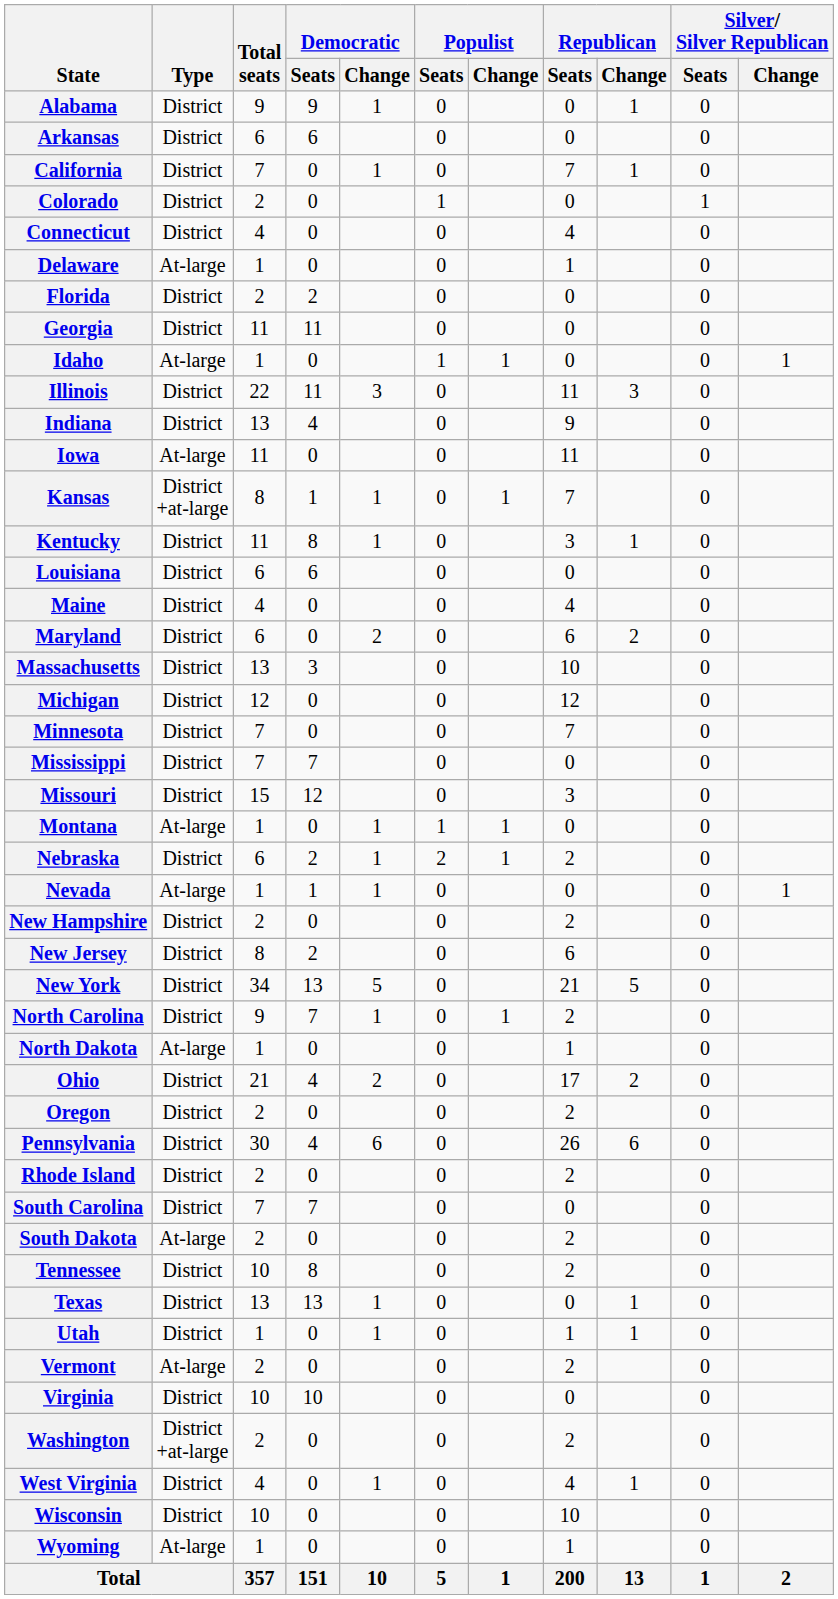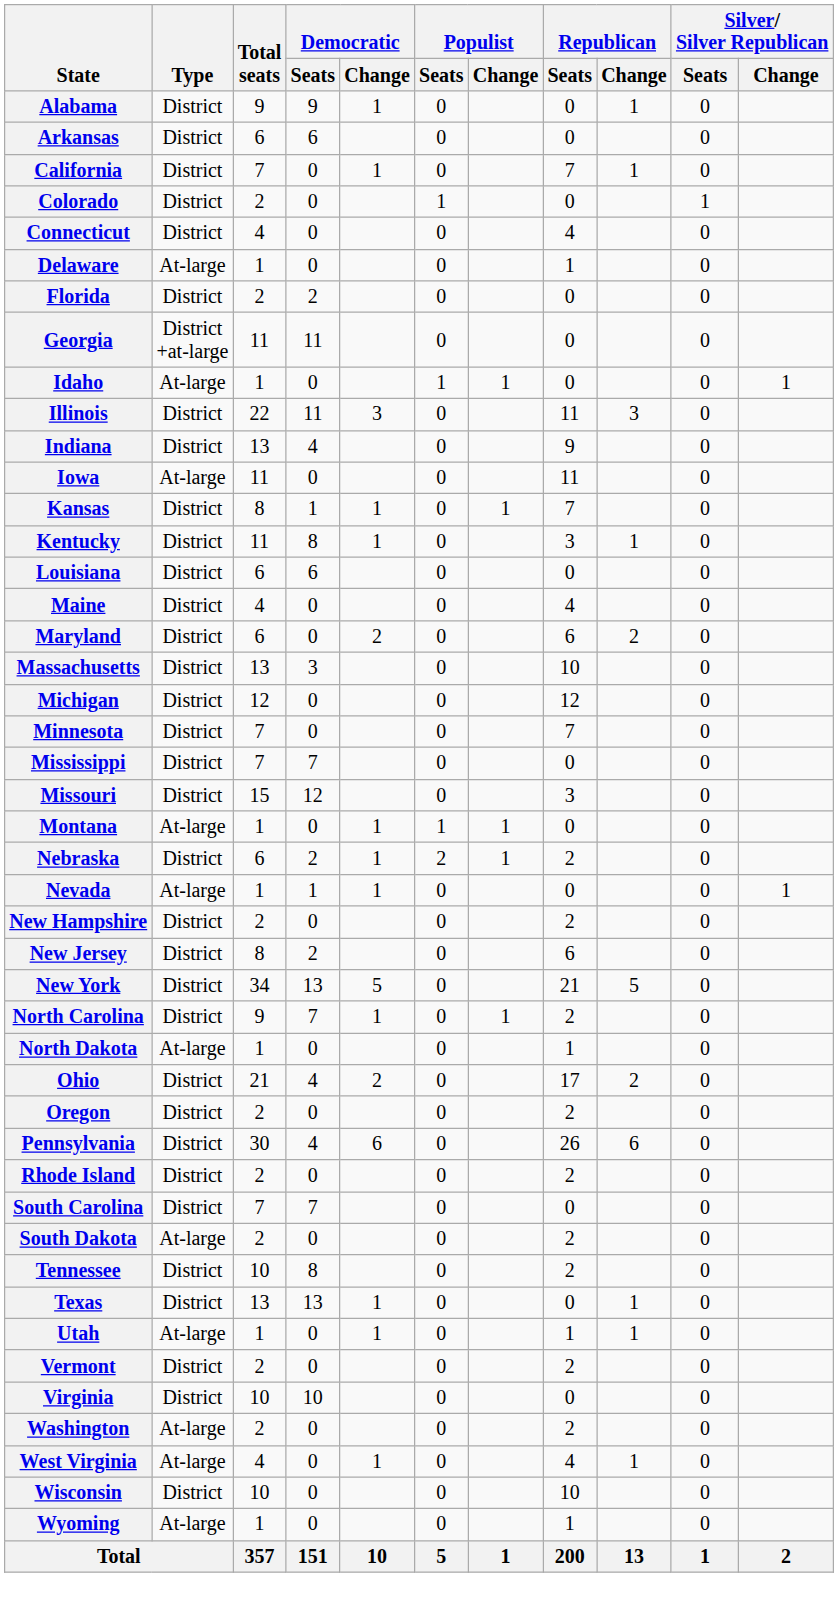 <table class="wikitable sortable" style="text-align:center">
 <tr valign=bottom>
 <th rowspan=2>State</th>
 <th rowspan=2>Type</th>
 <th rowspan=2>Total<br>seats</th>
 <th colspan=2 ><a href='#'>Democratic</a></th>
 <th colspan=2 ><a href='#'>Populist</a></th>
 <th colspan=2 ><a href='#'>Republican</a></th>
 <th colspan=2 ><a href='#'>Silver</a>/<br><a href='#'>Silver Republican</a></th>
 </tr>
 <tr>
 <th>Seats</th>
 <th>Change</th>
 <th>Seats</th>
 <th>Change</th>
 <th>Seats</th>
 <th>Change</th>
 <th>Seats</th>
 <th>Change</th>
 </tr>
 <tr>
 <th><a href='#'>Alabama</a></th>
 <td>District</td>
 <td>9</td>
 <td>9</td>
 <td> 1</td>
 <td>0</td>
 <td></td>
 <td>0</td>
 <td> 1</td>
 <td>0</td>
 <td></td>
 </tr>
 <tr>
 <th><a href='#'>Arkansas</a></th>
 <td>District</td>
 <td>6</td>
 <td>6</td>
 <td></td>
 <td>0</td>
 <td></td>
 <td>0</td>
 <td></td>
 <td>0</td>
 <td></td>
 </tr>
 <tr>
 <th><a href='#'>California</a></th>
 <td>District</td>
 <td>7</td>
 <td>0</td>
 <td> 1</td>
 <td>0</td>
 <td></td>
 <td>7</td>
 <td> 1</td>
 <td>0</td>
 <td></td>
 </tr>
 <tr>
 <th><a href='#'>Colorado</a></th>
 <td>District</td>
 <td>2</td>
 <td>0</td>
 <td></td>
 <td>1</td>
 <td></td>
 <td>0</td>
 <td></td>
 <td>1</td>
 <td></td>
 </tr>
 <tr>
 <th><a href='#'>Connecticut</a></th>
 <td>District</td>
 <td>4</td>
 <td>0</td>
 <td></td>
 <td>0</td>
 <td></td>
 <td>4</td>
 <td></td>
 <td>0</td>
 <td></td>
 </tr>
 <tr>
 <th><a href='#'>Delaware</a></th>
 <td>At-large</td>
 <td>1</td>
 <td>0</td>
 <td></td>
 <td>0</td>
 <td></td>
 <td>1</td>
 <td></td>
 <td>0</td>
 <td></td>
 </tr>
 <tr>
 <th><a href='#'>Florida</a></th>
 <td>District</td>
 <td>2</td>
 <td>2</td>
 <td></td>
 <td>0</td>
 <td></td>
 <td>0</td>
 <td></td>
 <td>0</td>
 <td></td>
 </tr>
 <tr>
 <th><a href='#'>Georgia</a></th>
-<td>District</td>
+<td>District<br>+at-large</td>
 <td>11</td>
 <td>11</td>
 <td></td>
 <td>0</td>
 <td></td>
 <td>0</td>
 <td></td>
 <td>0</td>
 <td></td>
 </tr>
 <tr>
 <th><a href='#'>Idaho</a></th>
 <td>At-large</td>
 <td>1</td>
 <td>0</td>
 <td></td>
 <td>1</td>
 <td> 1</td>
 <td>0</td>
 <td></td>
 <td>0</td>
 <td> 1</td>
 </tr>
 <tr>
 <th><a href='#'>Illinois</a></th>
 <td>District</td>
 <td>22</td>
 <td>11</td>
 <td> 3</td>
 <td>0</td>
 <td></td>
 <td>11</td>
 <td> 3</td>
 <td>0</td>
 <td></td>
 </tr>
 <tr>
 <th><a href='#'>Indiana</a></th>
 <td>District</td>
 <td>13</td>
 <td>4</td>
 <td></td>
 <td>0</td>
 <td></td>
 <td>9</td>
 <td></td>
 <td>0</td>
 <td></td>
 </tr>
 <tr>
 <th><a href='#'>Iowa</a></th>
 <td>At-large</td>
 <td>11</td>
 <td>0</td>
 <td></td>
 <td>0</td>
 <td></td>
 <td>11</td>
 <td></td>
 <td>0</td>
 <td></td>
 </tr>
 <tr>
 <th><a href='#'>Kansas</a></th>
-<td>District<br>+at-large</td>
+<td>District</td>
 <td>8</td>
 <td>1</td>
 <td> 1</td>
 <td>0</td>
 <td> 1</td>
 <td>7</td>
 <td></td>
 <td>0</td>
 <td></td>
 </tr>
 <tr>
 <th><a href='#'>Kentucky</a></th>
 <td>District</td>
 <td>11</td>
 <td>8</td>
 <td> 1</td>
 <td>0</td>
 <td></td>
 <td>3</td>
 <td> 1</td>
 <td>0</td>
 <td></td>
 </tr>
 <tr>
 <th><a href='#'>Louisiana</a></th>
 <td>District</td>
 <td>6</td>
 <td>6</td>
 <td></td>
 <td>0</td>
 <td></td>
 <td>0</td>
 <td></td>
 <td>0</td>
 <td></td>
 </tr>
 <tr>
 <th><a href='#'>Maine</a></th>
 <td>District</td>
 <td>4</td>
 <td>0</td>
 <td></td>
 <td>0</td>
 <td></td>
 <td>4</td>
 <td></td>
 <td>0</td>
 <td></td>
 </tr>
 <tr>
 <th><a href='#'>Maryland</a></th>
 <td>District</td>
 <td>6</td>
 <td>0</td>
 <td> 2</td>
 <td>0</td>
 <td></td>
 <td>6</td>
 <td> 2</td>
 <td>0</td>
 <td></td>
 </tr>
 <tr>
 <th><a href='#'>Massachusetts</a></th>
 <td>District</td>
 <td>13</td>
 <td>3</td>
 <td></td>
 <td>0</td>
 <td></td>
 <td>10</td>
 <td></td>
 <td>0</td>
 <td></td>
 </tr>
 <tr>
 <th><a href='#'>Michigan</a></th>
 <td>District</td>
 <td>12</td>
 <td>0</td>
 <td></td>
 <td>0</td>
 <td></td>
 <td>12</td>
 <td></td>
 <td>0</td>
 <td></td>
 </tr>
 <tr>
 <th><a href='#'>Minnesota</a></th>
 <td>District</td>
 <td>7</td>
 <td>0</td>
 <td></td>
 <td>0</td>
 <td></td>
 <td>7</td>
 <td></td>
 <td>0</td>
 <td></td>
 </tr>
 <tr>
 <th><a href='#'>Mississippi</a></th>
 <td>District</td>
 <td>7</td>
 <td>7</td>
 <td></td>
 <td>0</td>
 <td></td>
 <td>0</td>
 <td></td>
 <td>0</td>
 <td></td>
 </tr>
 <tr>
 <th><a href='#'>Missouri</a></th>
 <td>District</td>
 <td>15</td>
 <td>12</td>
 <td></td>
 <td>0</td>
 <td></td>
 <td>3</td>
 <td></td>
 <td>0</td>
 <td></td>
 </tr>
 <tr>
 <th><a href='#'>Montana</a></th>
 <td>At-large</td>
 <td>1</td>
 <td>0</td>
 <td> 1</td>
 <td>1</td>
 <td> 1</td>
 <td>0</td>
 <td></td>
 <td>0</td>
 <td></td>
 </tr>
 <tr>
 <th><a href='#'>Nebraska</a></th>
 <td>District</td>
 <td>6</td>
 <td>2</td>
 <td> 1</td>
 <td>2</td>
 <td> 1</td>
 <td>2</td>
 <td></td>
 <td>0</td>
 <td></td>
 </tr>
 <tr>
 <th><a href='#'>Nevada</a></th>
 <td>At-large</td>
 <td>1</td>
 <td>1</td>
 <td> 1</td>
 <td>0</td>
 <td></td>
 <td>0</td>
 <td></td>
 <td>0</td>
 <td> 1</td>
 </tr>
 <tr>
 <th><a href='#'>New Hampshire</a></th>
 <td>District</td>
 <td>2</td>
 <td>0</td>
 <td></td>
 <td>0</td>
 <td></td>
 <td>2</td>
 <td></td>
 <td>0</td>
 <td></td>
 </tr>
 <tr>
 <th><a href='#'>New Jersey</a></th>
 <td>District</td>
 <td>8</td>
 <td>2</td>
 <td></td>
 <td>0</td>
 <td></td>
 <td>6</td>
 <td></td>
 <td>0</td>
 <td></td>
 </tr>
 <tr>
 <th><a href='#'>New York</a></th>
 <td>District</td>
 <td>34</td>
 <td>13</td>
 <td> 5</td>
 <td>0</td>
 <td></td>
 <td>21</td>
 <td> 5</td>
 <td>0</td>
 <td></td>
 </tr>
 <tr>
 <th><a href='#'>North Carolina</a></th>
 <td>District</td>
 <td>9</td>
 <td>7</td>
 <td> 1</td>
 <td>0</td>
 <td> 1</td>
 <td>2</td>
 <td></td>
 <td>0</td>
 <td></td>
 </tr>
 <tr>
 <th><a href='#'>North Dakota</a></th>
 <td>At-large</td>
 <td>1</td>
 <td>0</td>
 <td></td>
 <td>0</td>
 <td></td>
 <td>1</td>
 <td></td>
 <td>0</td>
 <td></td>
 </tr>
 <tr>
 <th><a href='#'>Ohio</a></th>
 <td>District</td>
 <td>21</td>
 <td>4</td>
 <td> 2</td>
 <td>0</td>
 <td></td>
 <td>17</td>
 <td> 2</td>
 <td>0</td>
 <td></td>
 </tr>
 <tr>
 <th><a href='#'>Oregon</a></th>
 <td>District</td>
 <td>2</td>
 <td>0</td>
 <td></td>
 <td>0</td>
 <td></td>
 <td>2</td>
 <td></td>
 <td>0</td>
 <td></td>
 </tr>
 <tr>
 <th><a href='#'>Pennsylvania</a></th>
 <td>District</td>
 <td>30</td>
 <td>4</td>
 <td> 6</td>
 <td>0</td>
 <td></td>
 <td>26</td>
 <td> 6</td>
 <td>0</td>
 <td></td>
 </tr>
 <tr>
 <th><a href='#'>Rhode Island</a></th>
 <td>District</td>
 <td>2</td>
 <td>0</td>
 <td></td>
 <td>0</td>
 <td></td>
 <td>2</td>
 <td></td>
 <td>0</td>
 <td></td>
 </tr>
 <tr>
 <th><a href='#'>South Carolina</a></th>
 <td>District</td>
 <td>7</td>
 <td>7</td>
 <td></td>
 <td>0</td>
 <td></td>
 <td>0</td>
 <td></td>
 <td>0</td>
 <td></td>
 </tr>
 <tr>
 <th><a href='#'>South Dakota</a></th>
 <td>At-large</td>
 <td>2</td>
 <td>0</td>
 <td></td>
 <td>0</td>
 <td></td>
 <td>2</td>
 <td></td>
 <td>0</td>
 <td></td>
 </tr>
 <tr>
 <th><a href='#'>Tennessee</a></th>
 <td>District</td>
 <td>10</td>
 <td>8</td>
 <td></td>
 <td>0</td>
 <td></td>
 <td>2</td>
 <td></td>
 <td>0</td>
 <td></td>
 </tr>
 <tr>
 <th><a href='#'>Texas</a></th>
 <td>District</td>
 <td>13</td>
 <td>13</td>
 <td> 1</td>
 <td>0</td>
 <td></td>
 <td>0</td>
 <td> 1</td>
 <td>0</td>
 <td></td>
 </tr>
 <tr>
 <th><a href='#'>Utah</a></th>
-<td>District</td>
+<td>At-large</td>
 <td>1</td>
 <td>0</td>
 <td> 1</td>
 <td>0</td>
 <td></td>
 <td>1</td>
 <td> 1</td>
 <td>0</td>
 <td></td>
 </tr>
 <tr>
 <th><a href='#'>Vermont</a></th>
-<td>At-large</td>
+<td>District</td>
 <td>2</td>
 <td>0</td>
 <td></td>
 <td>0</td>
 <td></td>
 <td>2</td>
 <td></td>
 <td>0</td>
 <td></td>
 </tr>
 <tr>
 <th><a href='#'>Virginia</a></th>
 <td>District</td>
 <td>10</td>
 <td>10</td>
 <td></td>
 <td>0</td>
 <td></td>
 <td>0</td>
 <td></td>
 <td>0</td>
 <td></td>
 </tr>
 <tr>
 <th><a href='#'>Washington</a></th>
-<td>District<br>+at-large</td>
+<td>At-large</td>
 <td>2</td>
 <td>0</td>
 <td></td>
 <td>0</td>
 <td></td>
 <td>2</td>
 <td></td>
 <td>0</td>
 <td></td>
 </tr>
 <tr>
 <th><a href='#'>West Virginia</a></th>
-<td>District</td>
+<td>At-large</td>
 <td>4</td>
 <td>0</td>
 <td> 1</td>
 <td>0</td>
 <td></td>
 <td>4</td>
 <td> 1</td>
 <td>0</td>
 <td></td>
 </tr>
 <tr>
 <th><a href='#'>Wisconsin</a></th>
 <td>District</td>
 <td>10</td>
 <td>0</td>
 <td></td>
 <td>0</td>
 <td></td>
 <td>10</td>
 <td></td>
 <td>0</td>
 <td></td>
 </tr>
 <tr>
 <th><a href='#'>Wyoming</a></th>
 <td>At-large</td>
 <td>1</td>
 <td>0</td>
 <td></td>
 <td>0</td>
 <td></td>
 <td>1</td>
 <td></td>
 <td>0</td>
 <td></td>
 </tr>
 <tr>
 <th colspan=2>Total</th>
 <th>357</th>
 <th>151<br></th>
 <th> 10</th>
 <th>5<br></th>
 <th> 1</th>
 <th>200<br></th>
 <th> 13</th>
 <th>1<br></th>
 <th> 2</th>
 </tr>
 </table>
